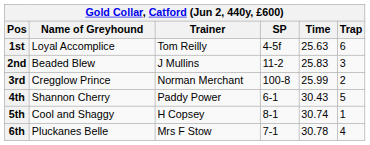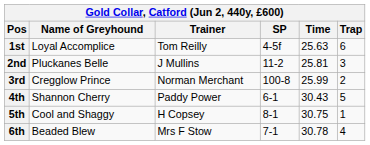 <table class="wikitable">
 <tr>
 <th colspan="6"><a href='#'>Gold Collar</a>, <a href='#'>Catford</a> (Jun 2, 440y, £600)</th>
 </tr>
 <tr>
 <th width=30>Pos</th>
 <th width=180>Name of Greyhound</th>
 <th width=150>Trainer</th>
 <th width=50>SP</th>
 <th width=50>Time</th>
 <th width=30>Trap</th>
 </tr>
 <tr>
 <th>1st</th>
 <td>Loyal Accomplice</td>
 <td>Tom Reilly</td>
 <td>4-5f</td>
 <td>25.63</td>
 <td>6</td>
 </tr>
 <tr>
 <th>2nd</th>
-<td>Beaded Blew</td>
+<td>Pluckanes Belle</td>
 <td>J Mullins</td>
 <td>11-2</td>
-<td>25.83</td>
+<td>25.81</td>
 <td>3</td>
 </tr>
 <tr>
 <th>3rd</th>
 <td>Cregglow Prince</td>
 <td>Norman Merchant</td>
 <td>100-8</td>
 <td>25.99</td>
 <td>2</td>
 </tr>
 <tr>
 <th>4th</th>
 <td>Shannon Cherry</td>
 <td>Paddy Power</td>
 <td>6-1</td>
 <td>30.43</td>
 <td>5</td>
 </tr>
 <tr>
 <th>5th</th>
 <td>Cool and Shaggy</td>
 <td>H Copsey</td>
 <td>8-1</td>
-<td>30.74</td>
+<td>30.75</td>
 <td>1</td>
 </tr>
 <tr>
 <th>6th</th>
-<td>Pluckanes Belle</td>
+<td>Beaded Blew</td>
 <td>Mrs F Stow</td>
 <td>7-1</td>
 <td>30.78</td>
 <td>4</td>
 </tr>
 </table>
